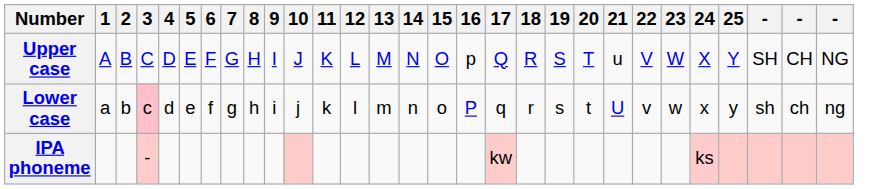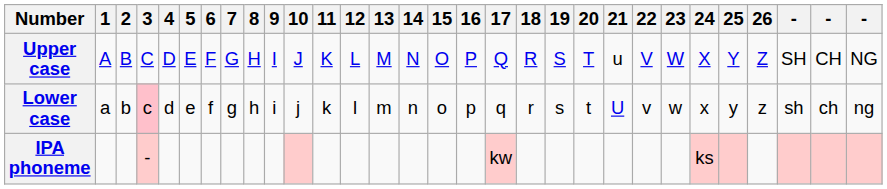 <table class="wikitable" style="text-align:center; table-layout:fixed">
 <tr>
 <th>Number</th>
 <th>1</th>
 <th>2</th>
 <th>3</th>
 <th>4</th>
 <th>5</th>
 <th>6</th>
 <th>7</th>
 <th>8</th>
 <th>9</th>
 <th>10</th>
 <th>11</th>
 <th>12</th>
 <th>13</th>
 <th>14</th>
 <th>15</th>
 <th>16</th>
 <th>17</th>
 <th>18</th>
 <th>19</th>
 <th>20</th>
 <th>21</th>
 <th>22</th>
 <th>23</th>
 <th>24</th>
 <th>25</th>
+<th>26</th>
 <th>-</th>
 <th>-</th>
 <th>-</th>
 </tr>
 <tr>
 <th><a href='#'>Upper case</a></th>
 <td><a href='#'>A</a></td>
 <td><a href='#'>B</a></td>
 <td><a href='#'>C</a></td>
 <td><a href='#'>D</a></td>
 <td><a href='#'>E</a></td>
 <td><a href='#'>F</a></td>
 <td><a href='#'>G</a></td>
 <td><a href='#'>H</a></td>
 <td><a href='#'>I</a></td>
 <td><a href='#'>J</a></td>
 <td><a href='#'>K</a></td>
 <td><a href='#'>L</a></td>
 <td><a href='#'>M</a></td>
 <td><a href='#'>N</a></td>
 <td><a href='#'>O</a></td>
-<td>p</td>
+<td><a href='#'>P</a></td>
 <td><a href='#'>Q</a></td>
 <td><a href='#'>R</a></td>
 <td><a href='#'>S</a></td>
 <td><a href='#'>T</a></td>
 <td>u</td>
 <td><a href='#'>V</a></td>
 <td><a href='#'>W</a></td>
 <td><a href='#'>X</a></td>
 <td><a href='#'>Y</a></td>
+<td><a href='#'>Z</a></td>
 <td>SH</td>
 <td>CH</td>
 <td>NG</td>
 </tr>
 <tr>
 <th><a href='#'>Lower case</a></th>
 <td>a</td>
 <td>b</td>
 <td style="background: pink;">c</td>
 <td>d</td>
 <td>e</td>
 <td>f</td>
 <td>g</td>
 <td>h</td>
 <td>i</td>
 <td>j</td>
 <td>k</td>
 <td>l</td>
 <td>m</td>
 <td>n</td>
 <td>o</td>
-<td><a href='#'>P</a></td>
+<td>p</td>
 <td>q</td>
 <td>r</td>
 <td>s</td>
 <td>t</td>
 <td><a href='#'>U</a></td>
 <td>v</td>
 <td>w</td>
 <td>x</td>
 <td>y</td>
+<td>z</td>
 <td>sh</td>
 <td>ch</td>
 <td>ng</td>
 </tr>
 <tr>
 <th><a href='#'>IPA</a> <a href='#'>phoneme</a></th>
 <td></td>
 <td></td>
 <td style="background-color:#fcc">-</td>
 <td></td>
 <td></td>
 <td></td>
 <td></td>
 <td></td>
 <td></td>
 <td style="background-color:#fcc"></td>
 <td></td>
 <td></td>
 <td></td>
 <td></td>
 <td></td>
 <td></td>
 <td style="background-color:#fcc">kw</td>
 <td></td>
 <td></td>
 <td></td>
 <td></td>
 <td></td>
 <td></td>
 <td style="background-color:#fcc">ks</td>
 <td style="background-color:#fcc"></td>
+<td></td>
 <td style="background-color:#fcc"></td>
 <td style="background-color:#fcc"></td>
 <td style="background-color:#fcc"></td>
 </tr>
 </table>
